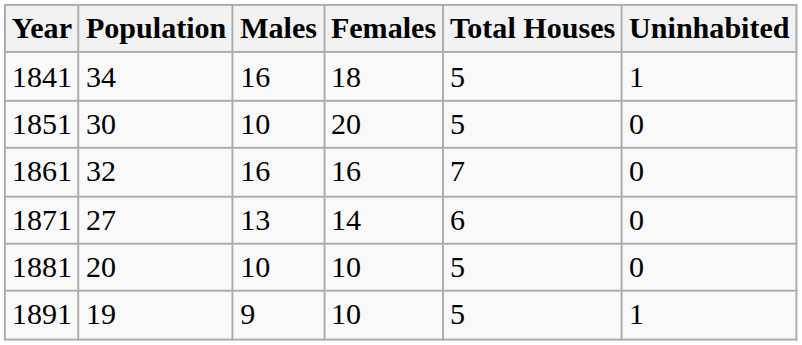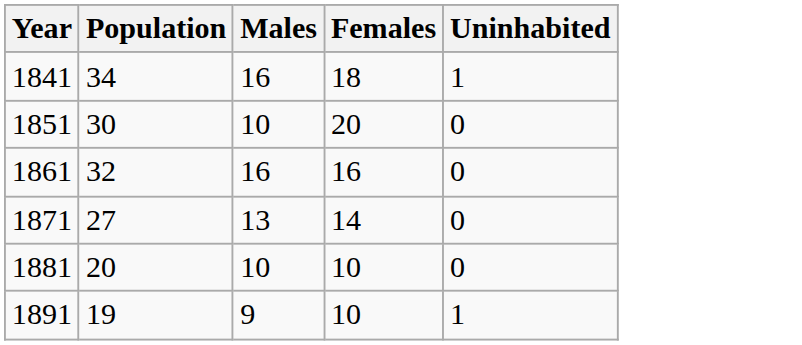 <table class="wikitable">
 <tr>
 <th>Year</th>
 <th>Population</th>
 <th>Males</th>
 <th>Females</th>
-<th>Total Houses</th>
 <th>Uninhabited</th>
 </tr>
 <tr>
 <td>1841</td>
 <td>34</td>
 <td>16</td>
 <td>18</td>
-<td>5</td>
 <td>1</td>
 </tr>
 <tr>
 <td>1851</td>
 <td>30</td>
 <td>10</td>
 <td>20</td>
-<td>5</td>
 <td>0</td>
 </tr>
 <tr>
 <td>1861</td>
 <td>32</td>
 <td>16</td>
 <td>16</td>
-<td>7</td>
 <td>0</td>
 </tr>
 <tr>
 <td>1871</td>
 <td>27</td>
 <td>13</td>
 <td>14</td>
-<td>6</td>
 <td>0</td>
 </tr>
 <tr>
 <td>1881</td>
 <td>20</td>
 <td>10</td>
 <td>10</td>
-<td>5</td>
 <td>0</td>
 </tr>
 <tr>
 <td>1891</td>
 <td>19</td>
 <td>9</td>
 <td>10</td>
-<td>5</td>
 <td>1</td>
 </tr>
 </table>
